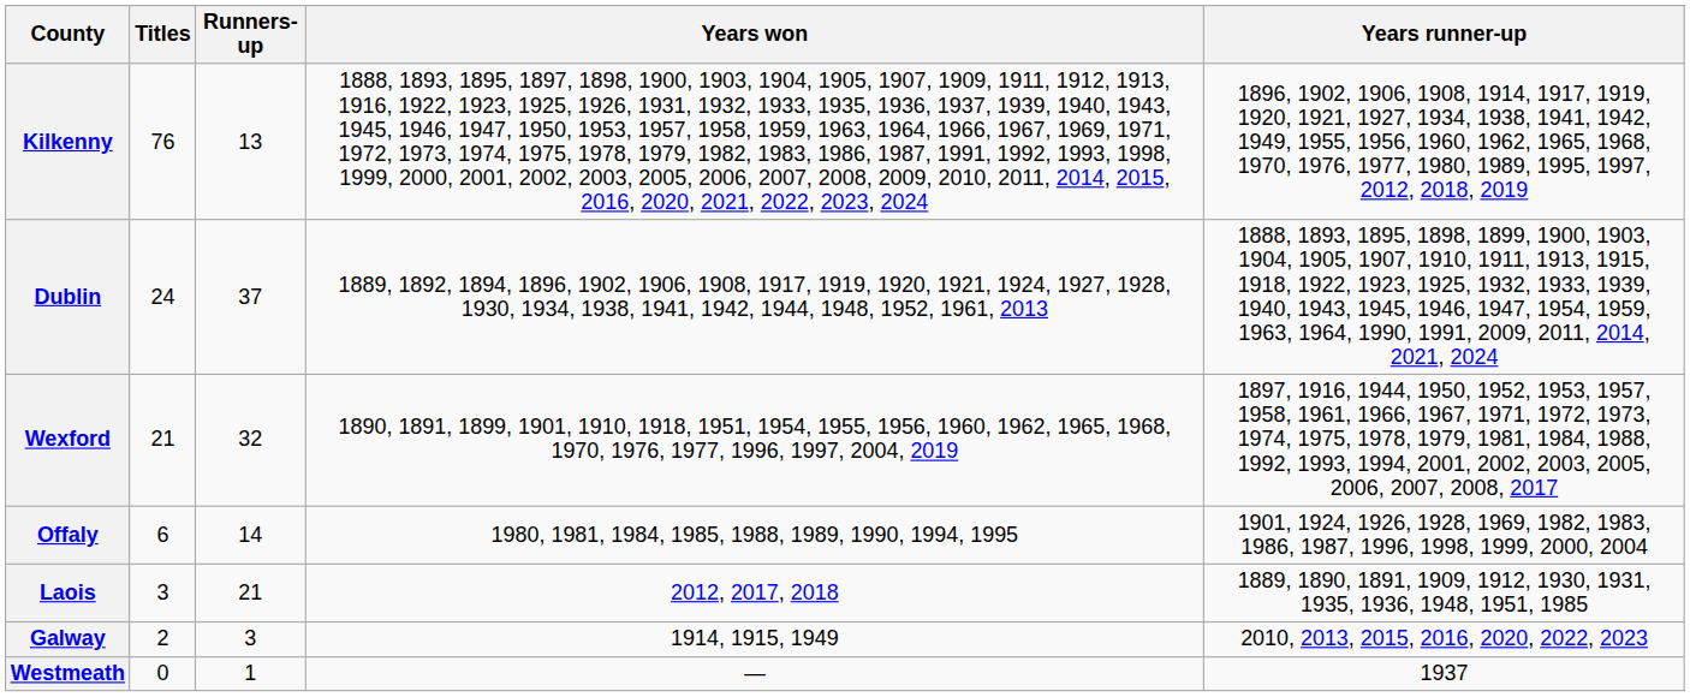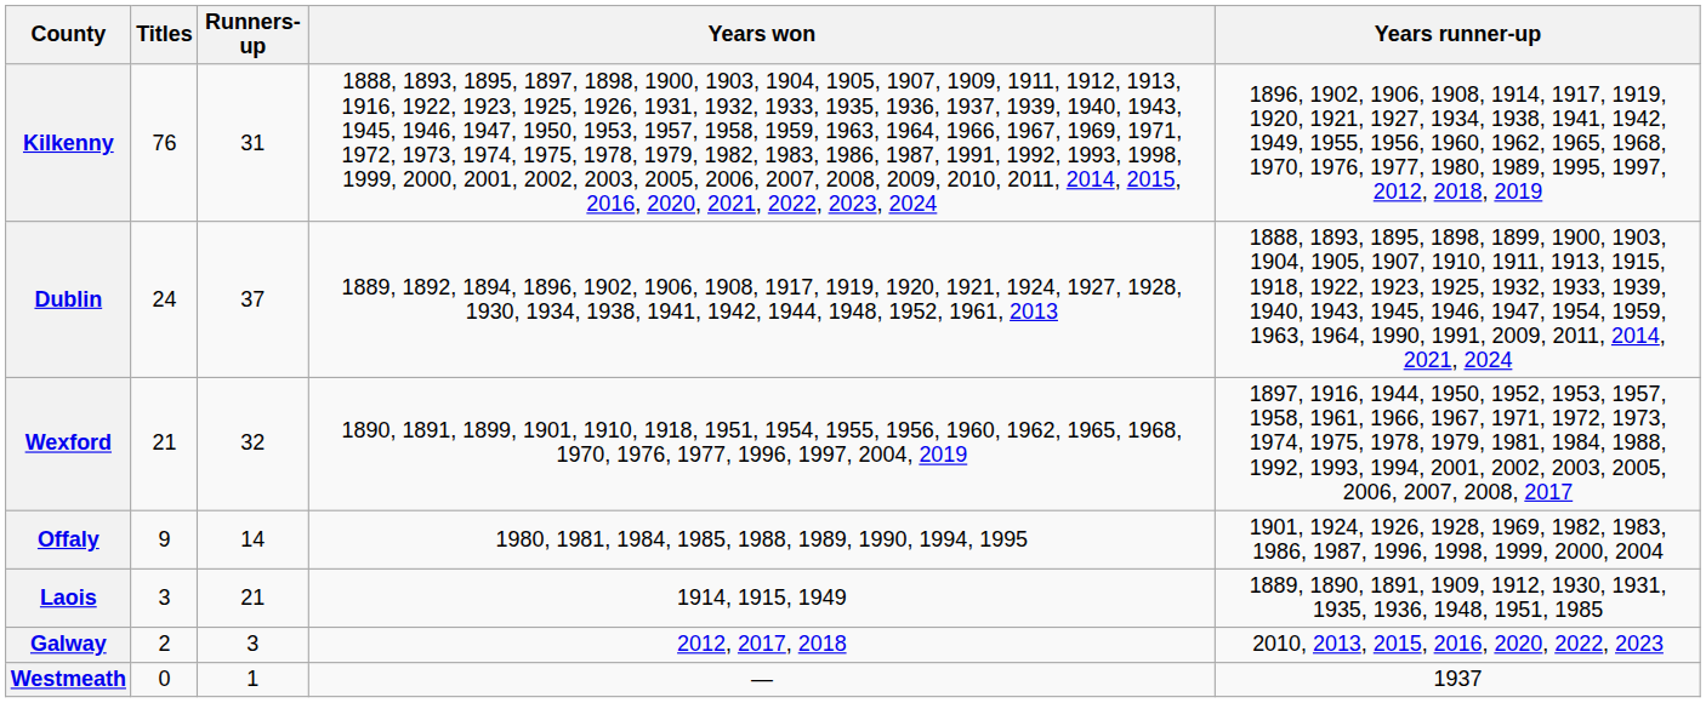 <table class="wikitable plainrowheaders sortable" style="text-align:center">
 <tr>
 <th scope="col">County</th>
 <th>Titles</th>
 <th scope="col">Runners-up</th>
 <th scope="col">Years won</th>
 <th scope="col">Years runner-up</th>
 </tr>
 <tr>
 <th scope="row"> <a href='#'>Kilkenny</a></th>
 <td align="center">76</td>
-<td align="center">13</td>
+<td align="center">31</td>
 <td>1888, 1893, 1895, 1897, 1898, 1900, 1903, 1904, 1905, 1907, 1909, 1911, 1912, 1913, 1916, 1922, 1923, 1925, 1926, 1931, 1932, 1933, 1935, 1936, 1937, 1939, 1940, 1943, 1945, 1946, 1947, 1950, 1953, 1957, 1958, 1959, 1963, 1964, 1966, 1967, 1969, 1971, 1972, 1973, 1974, 1975, 1978, 1979, 1982, 1983, 1986, 1987, 1991, 1992, 1993, 1998, 1999, 2000, 2001, 2002, 2003, 2005, 2006, 2007, 2008, 2009, 2010, 2011, <a href='#'>2014</a>, <a href='#'>2015</a>, <a href='#'>2016</a>, <a href='#'>2020</a>, <a href='#'>2021</a>, <a href='#'>2022</a>, <a href='#'>2023</a>, <a href='#'>2024</a></td>
 <td>1896, 1902, 1906, 1908, 1914, 1917, 1919, 1920, 1921, 1927, 1934, 1938, 1941, 1942, 1949, 1955, 1956, 1960, 1962, 1965, 1968, 1970, 1976, 1977, 1980, 1989, 1995, 1997, <a href='#'>2012</a>, <a href='#'>2018</a>, <a href='#'>2019</a></td>
 </tr>
 <tr>
 <th scope="row"> <a href='#'>Dublin</a></th>
 <td align="center">24</td>
 <td align="center">37</td>
 <td>1889, 1892, 1894, 1896, 1902, 1906, 1908, 1917, 1919, 1920, 1921, 1924, 1927, 1928, 1930, 1934, 1938, 1941, 1942, 1944, 1948, 1952, 1961, <a href='#'>2013</a></td>
 <td>1888, 1893, 1895, 1898, 1899, 1900, 1903, 1904, 1905, 1907, 1910, 1911, 1913, 1915, 1918, 1922, 1923, 1925, 1932, 1933, 1939, 1940, 1943, 1945, 1946, 1947, 1954, 1959, 1963, 1964, 1990, 1991, 2009, 2011, <a href='#'>2014</a>, <a href='#'>2021</a>, <a href='#'>2024</a></td>
 </tr>
 <tr>
 <th scope="row"> <a href='#'>Wexford</a></th>
 <td align="center">21</td>
 <td align="center">32</td>
 <td>1890, 1891, 1899, 1901, 1910, 1918, 1951, 1954, 1955, 1956, 1960, 1962, 1965, 1968, 1970, 1976, 1977, 1996, 1997, 2004, <a href='#'>2019</a></td>
 <td>1897, 1916, 1944, 1950, 1952, 1953, 1957, 1958, 1961, 1966, 1967, 1971, 1972, 1973, 1974, 1975, 1978, 1979, 1981, 1984, 1988, 1992, 1993, 1994, 2001, 2002, 2003, 2005, 2006, 2007, 2008, <a href='#'>2017</a></td>
 </tr>
 <tr>
 <th scope="row"> <a href='#'>Offaly</a></th>
-<td align="center">6</td>
+<td align="center">9</td>
 <td align="center">14</td>
 <td>1980, 1981, 1984, 1985, 1988, 1989, 1990, 1994, 1995</td>
 <td>1901, 1924, 1926, 1928, 1969, 1982, 1983, 1986, 1987, 1996, 1998, 1999, 2000, 2004</td>
 </tr>
 <tr>
 <th scope="row"> <a href='#'>Laois</a></th>
 <td align="center">3</td>
 <td align="center">21</td>
-<td><a href='#'>2012</a>, <a href='#'>2017</a>, <a href='#'>2018</a></td>
+<td>1914, 1915, 1949</td>
 <td>1889, 1890, 1891, 1909, 1912, 1930, 1931, 1935, 1936, 1948, 1951, 1985</td>
 </tr>
 <tr>
 <th scope="row"> <a href='#'>Galway</a></th>
 <td align="center">2</td>
 <td align="center">3</td>
-<td>1914, 1915, 1949</td>
+<td><a href='#'>2012</a>, <a href='#'>2017</a>, <a href='#'>2018</a></td>
 <td>2010, <a href='#'>2013</a>, <a href='#'>2015</a>, <a href='#'>2016</a>, <a href='#'>2020</a>, <a href='#'>2022</a>, <a href='#'>2023</a></td>
 </tr>
 <tr>
 <th scope="row"> <a href='#'>Westmeath</a></th>
 <td align="center">0</td>
 <td align="center">1</td>
 <td>—</td>
 <td>1937</td>
 </tr>
 </table>
